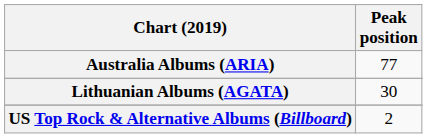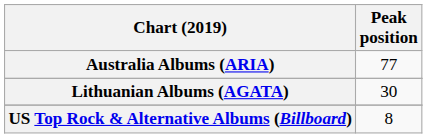 <table class="wikitable sortable plainrowheaders" style="text-align:center">
 <tr>
 <th scope="col">Chart (2019)</th>
 <th scope="col">Peak<br>position</th>
 </tr>
 <tr>
 <th scope="row">Australia Albums (<a href='#'>ARIA</a>)</th>
 <td>77</td>
 </tr>
 <tr>
 </tr>
 <tr>
 </tr>
 <tr>
 </tr>
 <tr>
 </tr>
 <tr>
 </tr>
 <tr>
 <th scope="row">Lithuanian Albums (<a href='#'>AGATA</a>)</th>
 <td>30</td>
 </tr>
 <tr>
 </tr>
 <tr>
 </tr>
 <tr>
 </tr>
 <tr>
 </tr>
 <tr>
 </tr>
 <tr>
 <th scope="row">US <a href='#'>Top Rock & Alternative Albums</a> (<em><a href='#'>Billboard</a></em>)</th>
-<td>2</td>
+<td>8</td>
 </tr>
 </table>
